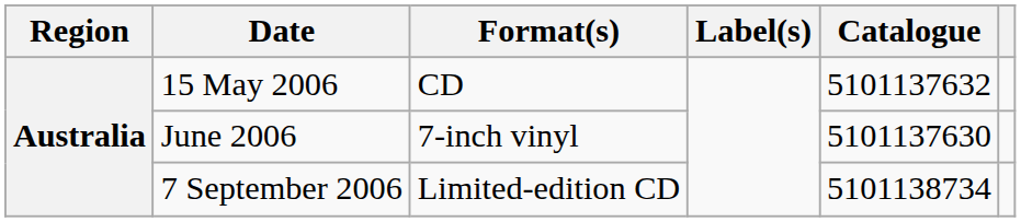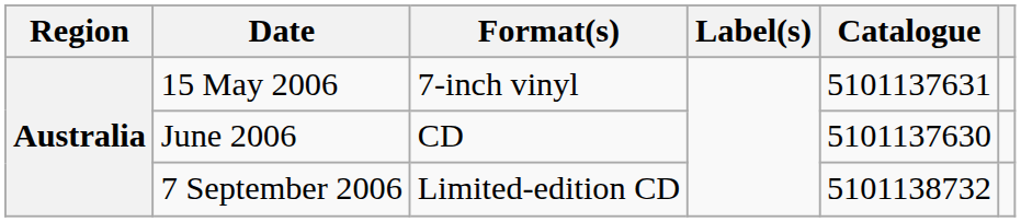 <table class="wikitable plainrowheaders">
 <tr>
 <th>Region</th>
 <th>Date</th>
 <th>Format(s)</th>
 <th>Label(s)</th>
 <th>Catalogue</th>
 <th></th>
 </tr>
 <tr>
 <th scope="row" rowspan="3">Australia</th>
 <td>15 May 2006</td>
-<td>CD</td>
+<td>7-inch vinyl</td>
 <td rowspan="3"></td>
-<td>5101137632</td>
+<td>5101137631</td>
 <td></td>
 </tr>
 <tr>
 <td>June 2006</td>
-<td>7-inch vinyl</td>
+<td>CD</td>
 <td>5101137630</td>
 <td></td>
 </tr>
 <tr>
 <td>7 September 2006</td>
 <td>Limited-edition CD</td>
-<td>5101138734</td>
+<td>5101138732</td>
 <td></td>
 </tr>
 </table>
